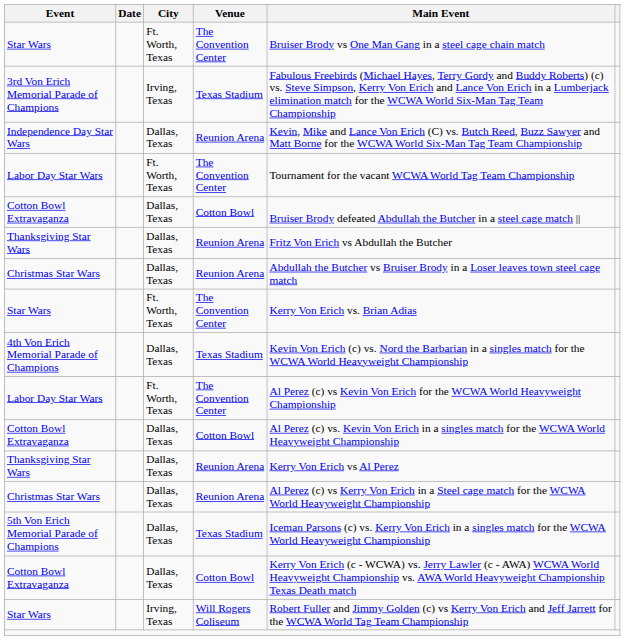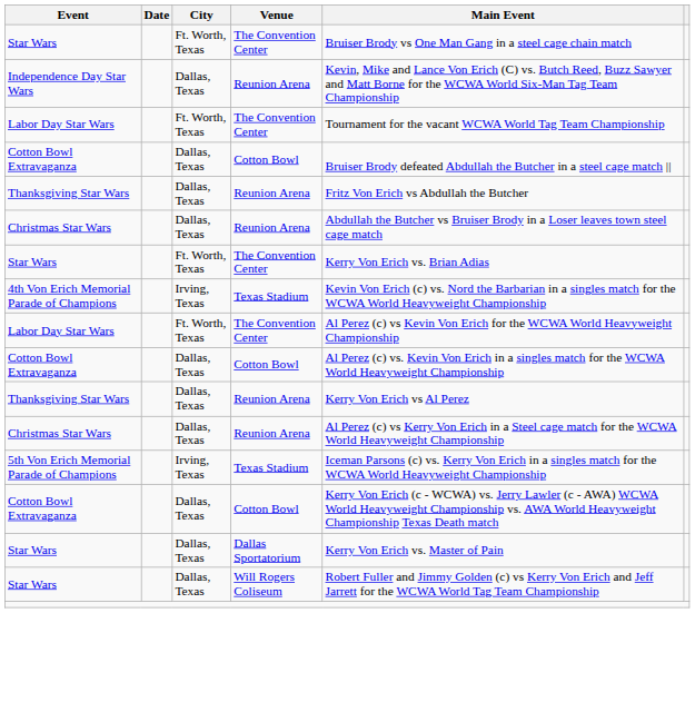 <table class="wikitable" align="center">
 <tr>
 <th scope="col">Event</th>
 <th scope="col">Date</th>
 <th scope="col">City</th>
 <th scope="col">Venue</th>
 <th scope="col">Main Event</th>
 <th class="unsortable" scope="col"></th>
 </tr>
 <tr>
 <td><a href='#'>Star Wars</a></td>
 <td></td>
 <td>Ft. Worth, Texas</td>
 <td><a href='#'>The Convention Center</a></td>
 <td><a href='#'>Bruiser Brody</a> vs <a href='#'>One Man Gang</a> in a <a href='#'>steel cage chain match</a></td>
-<td></td>
-</tr>
-<tr>
-<td><a href='#'>3rd Von Erich Memorial Parade of Champions</a></td>
-<td></td>
-<td>Irving, Texas</td>
-<td><a href='#'>Texas Stadium</a></td>
-<td><a href='#'>Fabulous Freebirds</a> (<a href='#'>Michael Hayes</a>, <a href='#'>Terry Gordy</a> and <a href='#'>Buddy Roberts</a>) (c) vs. <a href='#'>Steve Simpson</a>, <a href='#'>Kerry Von Erich</a> and <a href='#'>Lance Von Erich</a> in a <a href='#'>Lumberjack elimination match</a> for the <a href='#'>WCWA World Six-Man Tag Team Championship</a></td>
 <td></td>
 </tr>
 <tr>
 <td><a href='#'>Independence Day Star Wars</a></td>
 <td></td>
 <td>Dallas, Texas</td>
 <td><a href='#'>Reunion Arena</a></td>
 <td><a href='#'>Kevin</a>, <a href='#'>Mike</a> and <a href='#'>Lance Von Erich</a> (C) vs. <a href='#'>Butch Reed</a>, <a href='#'>Buzz Sawyer</a> and <a href='#'>Matt Borne</a> for the <a href='#'>WCWA World Six-Man Tag Team Championship</a></td>
 <td></td>
 </tr>
 <tr>
 <td><a href='#'>Labor Day Star Wars</a></td>
 <td></td>
 <td>Ft. Worth, Texas</td>
 <td><a href='#'>The Convention Center</a></td>
 <td>Tournament for the vacant <a href='#'>WCWA World Tag Team Championship</a></td>
 <td></td>
 </tr>
 <tr>
 <td><a href='#'>Cotton Bowl Extravaganza</a></td>
 <td></td>
 <td>Dallas, Texas</td>
 <td><a href='#'>Cotton Bowl</a></td>
 <td><br><a href='#'>Bruiser Brody</a> defeated <a href='#'>Abdullah the Butcher</a> in a <a href='#'>steel cage match</a> || </td>
 </tr>
 <tr>
 <td><a href='#'>Thanksgiving Star Wars</a></td>
 <td></td>
 <td>Dallas, Texas</td>
 <td><a href='#'>Reunion Arena</a></td>
 <td><a href='#'>Fritz Von Erich</a> vs Abdullah the Butcher</td>
 <td></td>
 </tr>
 <tr>
 <td><a href='#'>Christmas Star Wars</a></td>
 <td></td>
 <td>Dallas, Texas</td>
 <td><a href='#'>Reunion Arena</a></td>
 <td><a href='#'>Abdullah the Butcher</a> vs <a href='#'>Bruiser Brody</a> in a <a href='#'>Loser leaves town steel cage match</a></td>
 <td></td>
 </tr>
 <tr>
 <td><a href='#'>Star Wars</a></td>
 <td></td>
 <td>Ft. Worth, Texas</td>
 <td><a href='#'>The Convention Center</a></td>
 <td><a href='#'>Kerry Von Erich</a> vs. <a href='#'>Brian Adias</a></td>
 <td></td>
 </tr>
 <tr>
 <td><a href='#'>4th Von Erich Memorial Parade of Champions</a></td>
 <td></td>
-<td>Dallas, Texas</td>
+<td>Irving, Texas</td>
 <td><a href='#'>Texas Stadium</a></td>
 <td><a href='#'>Kevin Von Erich</a> (c) vs. <a href='#'>Nord the Barbarian</a> in a <a href='#'>singles match</a> for the <a href='#'>WCWA World Heavyweight Championship</a></td>
 <td></td>
 </tr>
 <tr>
 <td><a href='#'>Labor Day Star Wars</a></td>
 <td></td>
 <td>Ft. Worth, Texas</td>
 <td><a href='#'>The Convention Center</a></td>
 <td><a href='#'>Al Perez</a> (c) vs <a href='#'>Kevin Von Erich</a> for the <a href='#'>WCWA World Heavyweight Championship</a></td>
 <td></td>
 </tr>
 <tr>
 <td><a href='#'>Cotton Bowl Extravaganza</a></td>
 <td></td>
 <td>Dallas, Texas</td>
 <td><a href='#'>Cotton Bowl</a></td>
 <td><a href='#'>Al Perez</a> (c) vs. <a href='#'>Kevin Von Erich</a> in a <a href='#'>singles match</a> for the <a href='#'>WCWA World Heavyweight Championship</a></td>
 <td></td>
 </tr>
 <tr>
 <td><a href='#'>Thanksgiving Star Wars</a></td>
 <td></td>
 <td>Dallas, Texas</td>
 <td><a href='#'>Reunion Arena</a></td>
 <td><a href='#'>Kerry Von Erich</a> vs <a href='#'>Al Perez</a></td>
 <td></td>
 </tr>
 <tr>
 <td><a href='#'>Christmas Star Wars</a></td>
 <td></td>
 <td>Dallas, Texas</td>
 <td><a href='#'>Reunion Arena</a></td>
 <td><a href='#'>Al Perez</a> (c) vs <a href='#'>Kerry Von Erich</a> in a <a href='#'>Steel cage match</a> for the <a href='#'>WCWA World Heavyweight Championship</a></td>
 <td></td>
 </tr>
 <tr>
 <td><a href='#'>5th Von Erich Memorial Parade of Champions</a></td>
 <td></td>
-<td>Dallas, Texas</td>
+<td>Irving, Texas</td>
 <td><a href='#'>Texas Stadium</a></td>
 <td><a href='#'>Iceman Parsons</a> (c) vs. <a href='#'>Kerry Von Erich</a> in a <a href='#'>singles match</a> for the <a href='#'>WCWA World Heavyweight Championship</a></td>
 <td></td>
 </tr>
 <tr>
 <td><a href='#'>Cotton Bowl Extravaganza</a></td>
 <td></td>
 <td>Dallas, Texas</td>
 <td><a href='#'>Cotton Bowl</a></td>
 <td><a href='#'>Kerry Von Erich</a> (c - WCWA) vs. <a href='#'>Jerry Lawler</a> (c - AWA) <a href='#'>WCWA World Heavyweight Championship</a> vs. <a href='#'>AWA World Heavyweight Championship</a> <a href='#'>Texas Death match</a></td>
 <td></td>
 </tr>
 <tr>
 <td><a href='#'>Star Wars</a></td>
 <td></td>
-<td>Irving, Texas</td>
+<td>Dallas, Texas</td>
+<td><a href='#'>Dallas Sportatorium</a></td>
+<td><a href='#'>Kerry Von Erich</a> vs. <a href='#'>Master of Pain</a></td>
+<td></td>
+</tr>
+<tr>
+<td><a href='#'>Star Wars</a></td>
+<td></td>
+<td>Dallas, Texas</td>
 <td><a href='#'>Will Rogers Coliseum</a></td>
 <td><a href='#'>Robert Fuller</a> and <a href='#'>Jimmy Golden</a> (c) vs <a href='#'>Kerry Von Erich</a> and <a href='#'>Jeff Jarrett</a> for the <a href='#'>WCWA World Tag Team Championship</a></td>
 <td></td>
 </tr>
 <tr>
 <td colspan=6></td>
 </tr>
 </table>
